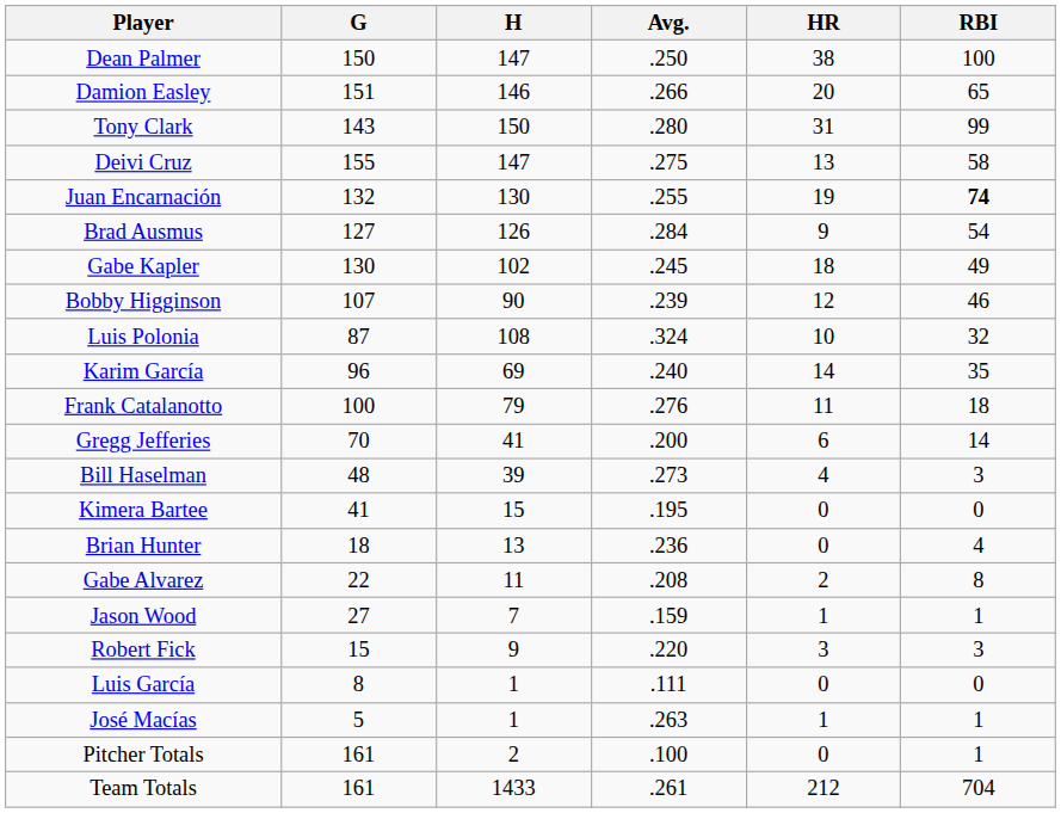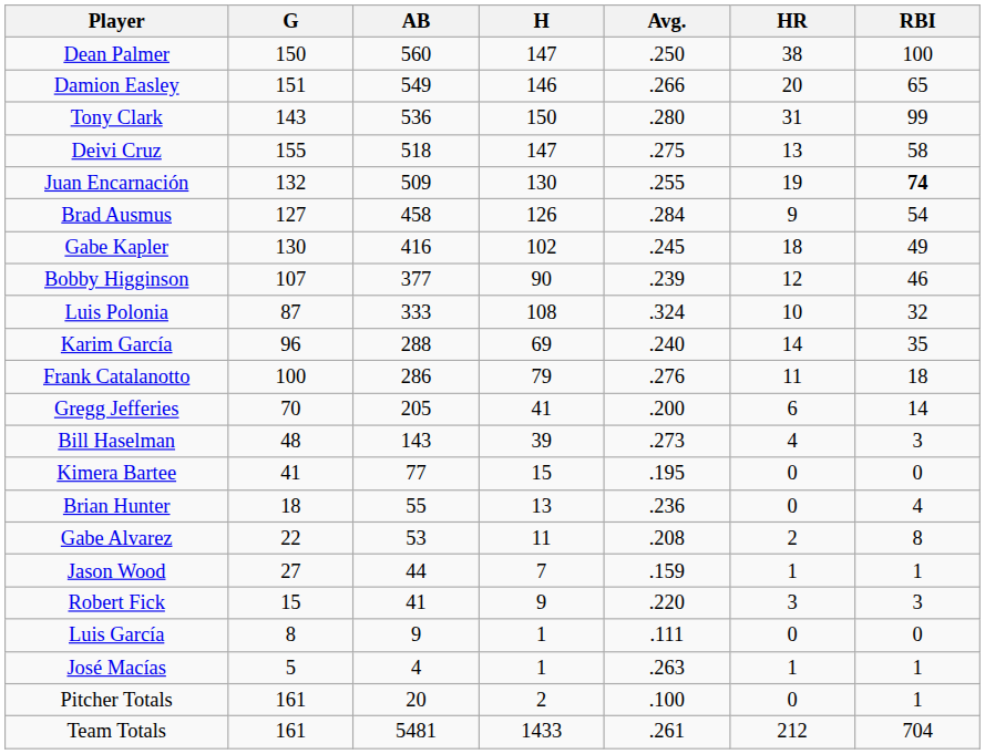 <table class="wikitable sortable">
 <tr>
 <th bgcolor="#DDDDFF" width="16%">Player</th>
 <th bgcolor="#DDDDFF" width="9%">G</th>
+<th bgcolor="#DDDDFF" width="9%">AB</th>
 <th bgcolor="#DDDDFF" width="9%">H</th>
 <th bgcolor="#DDDDFF" width="9%">Avg.</th>
 <th bgcolor="#DDDDFF" width="9%">HR</th>
 <th bgcolor="#DDDDFF" width="9%">RBI</th>
 </tr>
 <tr align="center">
 <td><a href='#'>Dean Palmer</a></td>
 <td>150</td>
+<td>560</td>
 <td>147</td>
 <td>.250</td>
 <td>38</td>
 <td>100</td>
 </tr>
 <tr align=center>
 <td><a href='#'>Damion Easley</a></td>
 <td>151</td>
+<td>549</td>
 <td>146</td>
 <td>.266</td>
 <td>20</td>
 <td>65</td>
 </tr>
 <tr align=center>
 <td><a href='#'>Tony Clark</a></td>
 <td>143</td>
+<td>536</td>
 <td>150</td>
 <td>.280</td>
 <td>31</td>
 <td>99</td>
 </tr>
 <tr align=center>
 <td><a href='#'>Deivi Cruz</a></td>
 <td>155</td>
+<td>518</td>
 <td>147</td>
 <td>.275</td>
 <td>13</td>
 <td>58</td>
 </tr>
 <tr align=center>
 <td><a href='#'>Juan Encarnación</a></td>
 <td>132</td>
+<td>509</td>
 <td>130</td>
 <td>.255</td>
 <td>19</td>
 <td><strong>74</strong></td>
 </tr>
 <tr align=center>
 <td><a href='#'>Brad Ausmus</a></td>
 <td>127</td>
+<td>458</td>
 <td>126</td>
 <td>.284</td>
 <td>9</td>
 <td>54</td>
 </tr>
 <tr align="center">
 <td><a href='#'>Gabe Kapler</a></td>
 <td>130</td>
+<td>416</td>
 <td>102</td>
 <td>.245</td>
 <td>18</td>
 <td>49</td>
 </tr>
 <tr align="center">
 <td><a href='#'>Bobby Higginson</a></td>
 <td>107</td>
+<td>377</td>
 <td>90</td>
 <td>.239</td>
 <td>12</td>
 <td>46</td>
 </tr>
 <tr align="center">
 <td><a href='#'>Luis Polonia</a></td>
 <td>87</td>
+<td>333</td>
 <td>108</td>
 <td>.324</td>
 <td>10</td>
 <td>32</td>
 </tr>
 <tr align="center">
 <td><a href='#'>Karim García</a></td>
 <td>96</td>
+<td>288</td>
 <td>69</td>
 <td>.240</td>
 <td>14</td>
 <td>35</td>
 </tr>
 <tr align="center">
 <td><a href='#'>Frank Catalanotto</a></td>
 <td>100</td>
+<td>286</td>
 <td>79</td>
 <td>.276</td>
 <td>11</td>
 <td>18</td>
 </tr>
 <tr align="center">
 <td><a href='#'>Gregg Jefferies</a></td>
 <td>70</td>
+<td>205</td>
 <td>41</td>
 <td>.200</td>
 <td>6</td>
 <td>14</td>
 </tr>
 <tr align="center">
 <td><a href='#'>Bill Haselman</a></td>
 <td>48</td>
+<td>143</td>
 <td>39</td>
 <td>.273</td>
 <td>4</td>
 <td>3</td>
 </tr>
 <tr align="center">
 <td><a href='#'>Kimera Bartee</a></td>
 <td>41</td>
+<td>77</td>
 <td>15</td>
 <td>.195</td>
 <td>0</td>
 <td>0</td>
 </tr>
 <tr align="center">
 <td><a href='#'>Brian Hunter</a></td>
 <td>18</td>
+<td>55</td>
 <td>13</td>
 <td>.236</td>
 <td>0</td>
 <td>4</td>
 </tr>
 <tr align="center">
 <td><a href='#'>Gabe Alvarez</a></td>
 <td>22</td>
+<td>53</td>
 <td>11</td>
 <td>.208</td>
 <td>2</td>
 <td>8</td>
 </tr>
 <tr align="center">
 <td><a href='#'>Jason Wood</a></td>
 <td>27</td>
+<td>44</td>
 <td>7</td>
 <td>.159</td>
 <td>1</td>
 <td>1</td>
 </tr>
 <tr align="center">
 <td><a href='#'>Robert Fick</a></td>
 <td>15</td>
+<td>41</td>
 <td>9</td>
 <td>.220</td>
 <td>3</td>
 <td>3</td>
 </tr>
 <tr align="center">
 <td><a href='#'>Luis García</a></td>
 <td>8</td>
+<td>9</td>
 <td>1</td>
 <td>.111</td>
 <td>0</td>
 <td>0</td>
 </tr>
 <tr align="center">
 <td><a href='#'>José Macías</a></td>
 <td>5</td>
+<td>4</td>
 <td>1</td>
 <td>.263</td>
 <td>1</td>
 <td>1</td>
 </tr>
 <tr align="center">
 <td>Pitcher Totals</td>
 <td>161</td>
+<td>20</td>
 <td>2</td>
 <td>.100</td>
 <td>0</td>
 <td>1</td>
 </tr>
 <tr align="center">
 <td>Team Totals</td>
 <td>161</td>
+<td>5481</td>
 <td>1433</td>
 <td>.261</td>
 <td>212</td>
 <td>704</td>
 </tr>
 </table>
